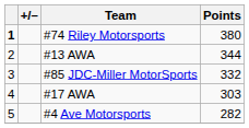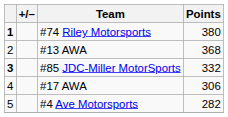 <table class="wikitable" style="font-size: 95%;">
 <tr>
 <th scope="col"></th>
 <th scope="col">+/–</th>
 <th scope="col">Team</th>
 <th scope="col">Points</th>
 </tr>
 <tr>
 <td align=center><strong>1</strong></td>
 <td align="left"></td>
 <td> #74 <a href='#'>Riley Motorsports</a></td>
 <td align=right>380</td>
 </tr>
 <tr>
 <td align=center>2</td>
 <td align="left"></td>
 <td> #13 AWA</td>
-<td align=right>344</td>
+<td align=right>368</td>
 </tr>
 <tr>
-<td align=center>3</td>
+<td align=center><strong>3</strong></td>
 <td align="left"></td>
 <td> #85 <a href='#'>JDC-Miller MotorSports</a></td>
 <td align=right>332</td>
 </tr>
 <tr>
 <td align=center>4</td>
 <td align="left"></td>
 <td> #17 AWA</td>
-<td align=right>303</td>
+<td align=right>306</td>
 </tr>
 <tr>
 <td align=center>5</td>
 <td align="left"></td>
 <td> #4 <a href='#'>Ave Motorsports</a></td>
 <td align=right>282</td>
 </tr>
 <tr>
 </tr>
 </table>
